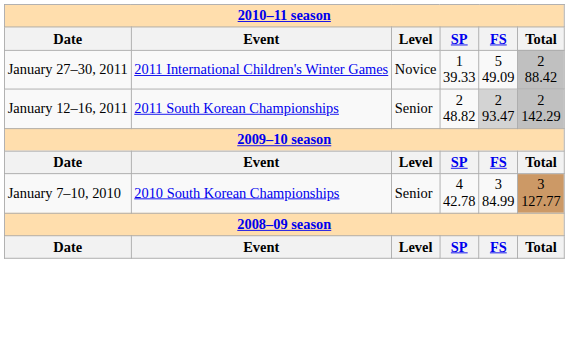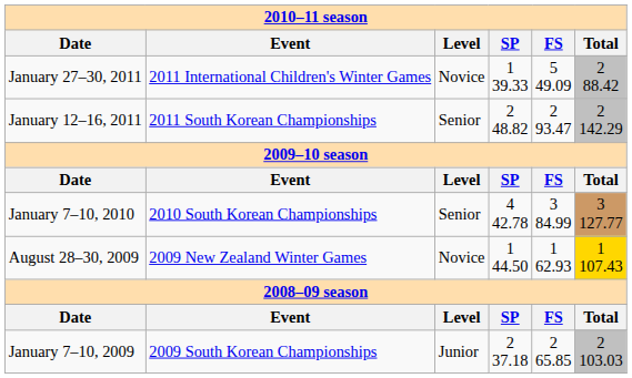 <table class="wikitable">
 <tr>
 <td style="background-color: #ffdead;" colspan=6 align=center><strong><a href='#'>2010–11 season</a></strong></td>
 </tr>
 <tr>
 <th>Date</th>
 <th>Event</th>
 <th>Level</th>
 <th><a href='#'>SP</a></th>
 <th><a href='#'>FS</a></th>
 <th>Total</th>
 </tr>
 <tr>
 <td>January 27–30, 2011</td>
 <td><a href='#'>2011 International Children's Winter Games</a></td>
 <td>Novice</td>
 <td align=center>1 <br> 39.33</td>
 <td align=center>5 <br> 49.09</td>
 <td align=center bgcolor=silver>2 <br> 88.42</td>
 </tr>
 <tr>
 <td>January 12–16, 2011</td>
 <td><a href='#'>2011 South Korean Championships</a></td>
 <td>Senior</td>
 <td align=center>2 <br> 48.82</td>
-<td align=center style="background: lightgrey;">2 <br> 93.47</td>
+<td align=center>2 <br> 93.47</td>
 <td align=center bgcolor=silver>2 <br> 142.29</td>
 </tr>
 <tr>
 <td style="background-color: #ffdead;" colspan=6 align=center><strong><a href='#'>2009–10 season</a></strong></td>
 </tr>
 <tr>
 <th>Date</th>
 <th>Event</th>
 <th>Level</th>
 <th><a href='#'>SP</a></th>
 <th><a href='#'>FS</a></th>
 <th>Total</th>
 </tr>
 <tr>
 <td>January 7–10, 2010</td>
 <td><a href='#'>2010 South Korean Championships</a></td>
 <td>Senior</td>
 <td align=center>4 <br> 42.78</td>
 <td align=center>3 <br> 84.99</td>
 <td align=center bgcolor=cc9966>3 <br> 127.77</td>
 </tr>
 <tr>
+<td>August 28–30, 2009</td>
+<td><a href='#'>2009 New Zealand Winter Games</a></td>
+<td>Novice</td>
+<td align=center>1 <br> 44.50</td>
+<td align=center>1 <br> 62.93</td>
+<td align=center bgcolor=gold>1 <br> 107.43</td>
+</tr>
+<tr>
 <td style="background-color: #ffdead;" colspan=6 align=center><strong><a href='#'>2008–09 season</a></strong></td>
 </tr>
 <tr>
 <th>Date</th>
 <th>Event</th>
 <th>Level</th>
 <th><a href='#'>SP</a></th>
 <th><a href='#'>FS</a></th>
 <th>Total</th>
 </tr>
+<tr>
+<td>January 7–10, 2009</td>
+<td><a href='#'>2009 South Korean Championships</a></td>
+<td>Junior</td>
+<td align=center>2 <br> 37.18</td>
+<td align=center>2 <br> 65.85</td>
+<td align=center bgcolor=silver>2 <br> 103.03</td>
+</tr>
 </table>
